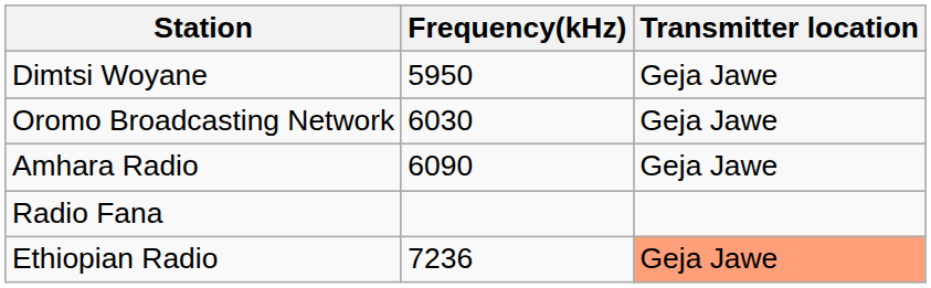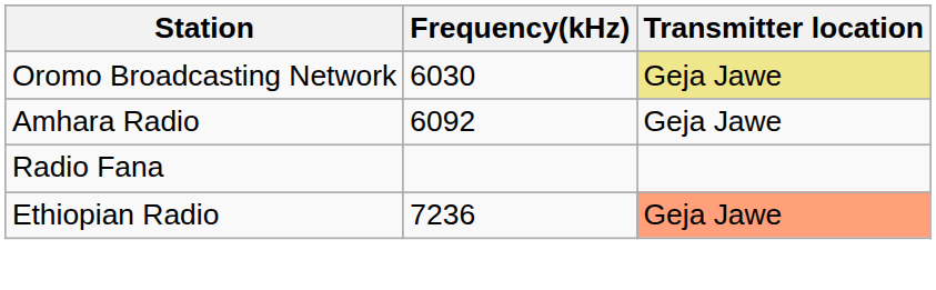 <table class="wikitable">
 <tr>
 <th>Station</th>
 <th>Frequency(kHz)</th>
 <th>Transmitter location</th>
 </tr>
 <tr>
-<td>Dimtsi Woyane</td>
-<td>5950</td>
-<td>Geja Jawe</td>
-</tr>
-<tr>
 <td>Oromo Broadcasting Network</td>
 <td>6030</td>
-<td>Geja Jawe</td>
+<td style="background: khaki;">Geja Jawe</td>
 </tr>
 <tr>
 <td>Amhara Radio</td>
-<td>6090</td>
+<td>6092</td>
 <td>Geja Jawe</td>
 </tr>
 <tr>
 <td>Radio Fana</td>
 <td></td>
 <td></td>
 </tr>
 <tr>
 <td>Ethiopian Radio</td>
 <td>7236</td>
 <td style="background: lightsalmon;">Geja Jawe</td>
 </tr>
 </table>
